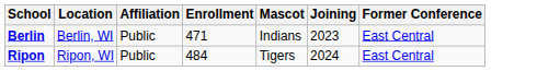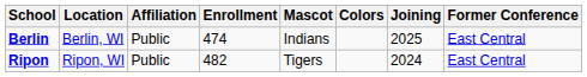 <table class="wikitable sortable">
 <tr>
 <th>School</th>
 <th>Location</th>
 <th>Affiliation</th>
 <th>Enrollment</th>
 <th>Mascot</th>
+<th>Colors</th>
 <th>Joining</th>
 <th>Former Conference</th>
 </tr>
 <tr>
 <td><a href='#'><strong>Berlin</strong></a></td>
 <td><a href='#'>Berlin, WI</a></td>
 <td>Public</td>
-<td>471</td>
+<td>474</td>
 <td>Indians</td>
-<td>2023</td>
+<td> </td>
+<td>2025</td>
 <td><a href='#'>East Central</a></td>
 </tr>
 <tr>
 <td><a href='#'><strong>Ripon</strong></a></td>
 <td><a href='#'>Ripon, WI</a></td>
 <td>Public</td>
-<td>484</td>
+<td>482</td>
 <td>Tigers</td>
+<td> </td>
 <td>2024</td>
 <td><a href='#'>East Central</a></td>
 </tr>
 </table>
